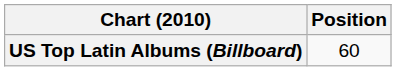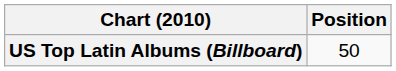 <table class="wikitable plainrowheaders" style="text-align:center">
 <tr>
 <th scope="col">Chart (2010)</th>
 <th scope="col">Position</th>
 </tr>
 <tr>
 <th scope="row">US Top Latin Albums (<em>Billboard</em>)</th>
-<td>60</td>
+<td>50</td>
 </tr>
 </table>
